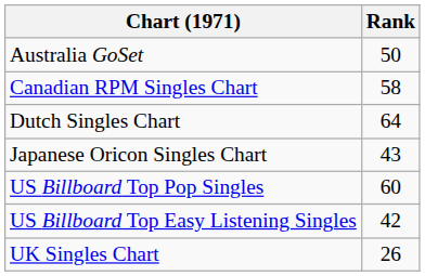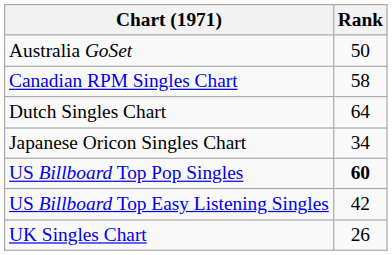 <table class="wikitable sortable" style="text-align:center;">
 <tr>
 <th>Chart (1971)</th>
 <th>Rank</th>
 </tr>
 <tr>
 <td align="left">Australia <em>GoSet</em></td>
 <td>50</td>
 </tr>
 <tr>
 <td align="left"><a href='#'>Canadian RPM Singles Chart</a></td>
 <td>58</td>
 </tr>
 <tr>
 <td align="left">Dutch Singles Chart</td>
 <td>64</td>
 </tr>
 <tr>
 <td align="left">Japanese Oricon Singles Chart</td>
-<td>43</td>
+<td>34</td>
 </tr>
 <tr>
 <td align="left"><a href='#'>US <em>Billboard</em> Top Pop Singles</a></td>
-<td>60</td>
+<td><strong>60</strong></td>
 </tr>
 <tr>
 <td align="left"><a href='#'>US <em>Billboard</em> Top Easy Listening Singles</a></td>
 <td>42</td>
 </tr>
 <tr>
 <td align="left"><a href='#'>UK Singles Chart</a></td>
 <td>26</td>
 </tr>
 </table>
